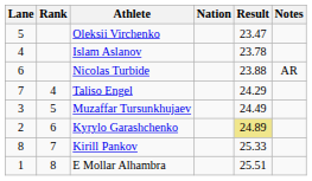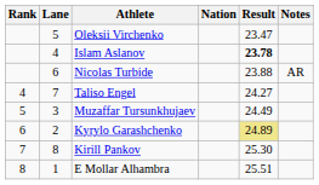 <table class="wikitable sortable" style="text-align:center">
 <tr>
+<th>Rank</th>
 <th>Lane</th>
-<th>Rank</th>
 <th>Athlete</th>
 <th>Nation</th>
 <th>Result</th>
 <th>Notes</th>
 </tr>
 <tr>
+<td></td>
 <td>5</td>
-<td></td>
 <td align=left><a href='#'>Oleksii Virchenko</a></td>
 <td align=left></td>
 <td>23.47</td>
 <td></td>
 </tr>
 <tr>
+<td></td>
 <td>4</td>
-<td></td>
 <td align=left><a href='#'>Islam  Aslanov</a></td>
 <td align=left></td>
-<td>23.78</td>
+<td><strong>23.78</strong></td>
 <td></td>
 </tr>
 <tr>
+<td></td>
 <td>6</td>
-<td></td>
 <td align=left><a href='#'>Nicolas Turbide</a></td>
 <td align=left></td>
 <td>23.88</td>
 <td>AR</td>
 </tr>
 <tr>
+<td>4</td>
 <td>7</td>
-<td>4</td>
 <td align=left><a href='#'>Taliso Engel</a></td>
 <td align=left></td>
-<td>24.29</td>
+<td>24.27</td>
 <td></td>
 </tr>
 <tr>
+<td>5</td>
 <td>3</td>
-<td>5</td>
 <td align=left><a href='#'>Muzaffar Tursunkhujaev</a></td>
 <td align=left></td>
 <td>24.49</td>
 <td></td>
 </tr>
 <tr>
+<td>6</td>
 <td>2</td>
-<td>6</td>
 <td align=left><a href='#'>Kyrylo  Garashchenko</a></td>
 <td align=left></td>
 <td style="background: khaki;">24.89</td>
 <td></td>
 </tr>
 <tr>
+<td>7</td>
 <td>8</td>
-<td>7</td>
 <td align=left><a href='#'>Kirill  Pankov</a></td>
 <td align=left></td>
-<td>25.33</td>
+<td>25.30</td>
 <td></td>
 </tr>
 <tr>
+<td>8</td>
 <td>1</td>
-<td>8</td>
 <td align=left>E Mollar Alhambra</td>
 <td align=left></td>
 <td>25.51</td>
 <td></td>
 </tr>
 </table>
